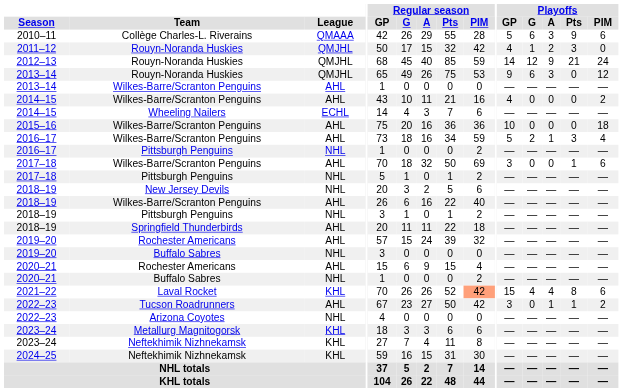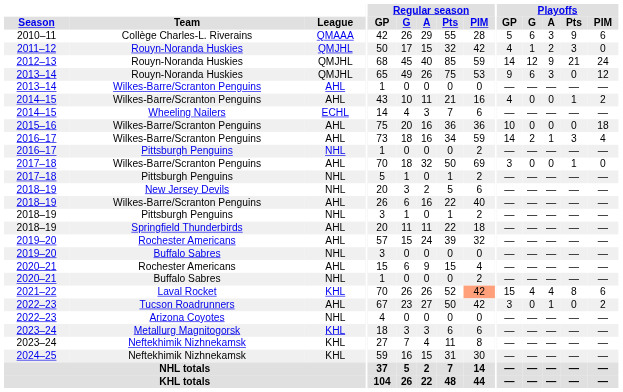 <table border="0" cellpadding="1" cellspacing="0" style="text-align:center; width:60em">
 <tr bgcolor="#e0e0e0">
 <th colspan="3" bgcolor="#ffffff"></th>
 <th rowspan="99" bgcolor="#ffffff"></th>
 <th colspan="5"><a href='#'>Regular season</a></th>
 <th rowspan="99" bgcolor="#ffffff"></th>
 <th colspan="5"><a href='#'>Playoffs</a></th>
 </tr>
 <tr bgcolor="#e0e0e0">
 <th><a href='#'>Season</a></th>
 <th>Team</th>
 <th>League</th>
 <th>GP</th>
 <th><a href='#'>G</a></th>
 <th><a href='#'>A</a></th>
 <th><a href='#'>Pts</a></th>
 <th><a href='#'>PIM</a></th>
 <th>GP</th>
 <th>G</th>
 <th>A</th>
 <th>Pts</th>
 <th>PIM</th>
 </tr>
 <tr>
 <td>2010–11</td>
 <td>Collège Charles-L. Riverains</td>
 <td><a href='#'>QMAAA</a></td>
 <td>42</td>
 <td>26</td>
 <td>29</td>
 <td>55</td>
 <td>28</td>
 <td>5</td>
 <td>6</td>
 <td>3</td>
 <td>9</td>
 <td>6</td>
 </tr>
 <tr bgcolor="#f0f0f0">
 <td><a href='#'>2011–12</a></td>
 <td><a href='#'>Rouyn-Noranda Huskies</a></td>
 <td><a href='#'>QMJHL</a></td>
 <td>50</td>
 <td>17</td>
 <td>15</td>
 <td>32</td>
 <td>42</td>
 <td>4</td>
 <td>1</td>
 <td>2</td>
 <td>3</td>
 <td>0</td>
 </tr>
 <tr>
 <td><a href='#'>2012–13</a></td>
 <td>Rouyn-Noranda Huskies</td>
 <td>QMJHL</td>
 <td>68</td>
 <td>45</td>
 <td>40</td>
 <td>85</td>
 <td>59</td>
 <td>14</td>
 <td>12</td>
 <td>9</td>
 <td>21</td>
 <td>24</td>
 </tr>
 <tr bgcolor="#f0f0f0">
 <td><a href='#'>2013–14</a></td>
 <td>Rouyn-Noranda Huskies</td>
 <td>QMJHL</td>
 <td>65</td>
 <td>49</td>
 <td>26</td>
 <td>75</td>
 <td>53</td>
 <td>9</td>
 <td>6</td>
 <td>3</td>
 <td>0</td>
 <td>12</td>
 </tr>
 <tr>
 <td><a href='#'>2013–14</a></td>
 <td><a href='#'>Wilkes-Barre/Scranton Penguins</a></td>
 <td><a href='#'>AHL</a></td>
 <td>1</td>
 <td>0</td>
 <td>0</td>
 <td>0</td>
 <td>0</td>
 <td>—</td>
 <td>—</td>
 <td>—</td>
 <td>—</td>
 <td>—</td>
 </tr>
 <tr bgcolor="#f0f0f0">
 <td><a href='#'>2014–15</a></td>
 <td>Wilkes-Barre/Scranton Penguins</td>
 <td>AHL</td>
 <td>43</td>
 <td>10</td>
 <td>11</td>
 <td>21</td>
 <td>16</td>
 <td>4</td>
 <td>0</td>
 <td>0</td>
-<td>0</td>
+<td>1</td>
 <td>2</td>
 </tr>
 <tr>
 <td><a href='#'>2014–15</a></td>
 <td><a href='#'>Wheeling Nailers</a></td>
 <td><a href='#'>ECHL</a></td>
 <td>14</td>
 <td>4</td>
 <td>3</td>
 <td>7</td>
 <td>6</td>
 <td>—</td>
 <td>—</td>
 <td>—</td>
 <td>—</td>
 <td>—</td>
 </tr>
 <tr bgcolor="#f0f0f0">
 <td><a href='#'>2015–16</a></td>
 <td>Wilkes-Barre/Scranton Penguins</td>
 <td>AHL</td>
 <td>75</td>
 <td>20</td>
 <td>16</td>
 <td>36</td>
 <td>36</td>
 <td>10</td>
 <td>0</td>
 <td>0</td>
 <td>0</td>
 <td>18</td>
 </tr>
 <tr>
 <td><a href='#'>2016–17</a></td>
 <td>Wilkes-Barre/Scranton Penguins</td>
 <td>AHL</td>
 <td>73</td>
 <td>18</td>
 <td>16</td>
 <td>34</td>
 <td>59</td>
-<td>5</td>
+<td>14</td>
 <td>2</td>
 <td>1</td>
 <td>3</td>
 <td>4</td>
 </tr>
 <tr bgcolor="#f0f0f0">
 <td><a href='#'>2016–17</a></td>
 <td><a href='#'>Pittsburgh Penguins</a></td>
 <td><a href='#'>NHL</a></td>
 <td>1</td>
 <td>0</td>
 <td>0</td>
 <td>0</td>
 <td>2</td>
 <td>—</td>
 <td>—</td>
 <td>—</td>
 <td>—</td>
 <td>—</td>
 </tr>
 <tr>
 <td><a href='#'>2017–18</a></td>
 <td>Wilkes-Barre/Scranton Penguins</td>
 <td>AHL</td>
 <td>70</td>
 <td>18</td>
 <td>32</td>
 <td>50</td>
 <td>69</td>
 <td>3</td>
 <td>0</td>
 <td>0</td>
 <td>1</td>
-<td>6</td>
+<td>0</td>
 </tr>
 <tr bgcolor="#f0f0f0">
 <td><a href='#'>2017–18</a></td>
 <td>Pittsburgh Penguins</td>
 <td>NHL</td>
 <td>5</td>
 <td>1</td>
 <td>0</td>
 <td>1</td>
 <td>2</td>
 <td>—</td>
 <td>—</td>
 <td>—</td>
 <td>—</td>
 <td>—</td>
 </tr>
 <tr>
 <td><a href='#'>2018–19</a></td>
 <td><a href='#'>New Jersey Devils</a></td>
 <td>NHL</td>
 <td>20</td>
 <td>3</td>
 <td>2</td>
 <td>5</td>
 <td>6</td>
 <td>—</td>
 <td>—</td>
 <td>—</td>
 <td>—</td>
 <td>—</td>
 </tr>
 <tr bgcolor="#f0f0f0">
 <td><a href='#'>2018–19</a></td>
 <td>Wilkes-Barre/Scranton Penguins</td>
 <td>AHL</td>
 <td>26</td>
 <td>6</td>
 <td>16</td>
 <td>22</td>
 <td>40</td>
 <td>—</td>
 <td>—</td>
 <td>—</td>
 <td>—</td>
 <td>—</td>
 </tr>
 <tr>
 <td>2018–19</td>
 <td>Pittsburgh Penguins</td>
 <td>NHL</td>
 <td>3</td>
 <td>1</td>
 <td>0</td>
 <td>1</td>
 <td>2</td>
 <td>—</td>
 <td>—</td>
 <td>—</td>
 <td>—</td>
 <td>—</td>
 </tr>
 <tr bgcolor="#f0f0f0">
 <td>2018–19</td>
 <td><a href='#'>Springfield Thunderbirds</a></td>
 <td>AHL</td>
 <td>20</td>
 <td>11</td>
 <td>11</td>
 <td>22</td>
 <td>18</td>
 <td>—</td>
 <td>—</td>
 <td>—</td>
 <td>—</td>
 <td>—</td>
 </tr>
 <tr>
 <td><a href='#'>2019–20</a></td>
 <td><a href='#'>Rochester Americans</a></td>
 <td>AHL</td>
 <td>57</td>
 <td>15</td>
 <td>24</td>
 <td>39</td>
 <td>32</td>
 <td>—</td>
 <td>—</td>
 <td>—</td>
 <td>—</td>
 <td>—</td>
 </tr>
 <tr bgcolor="#f0f0f0">
 <td><a href='#'>2019–20</a></td>
 <td><a href='#'>Buffalo Sabres</a></td>
 <td>NHL</td>
 <td>3</td>
 <td>0</td>
 <td>0</td>
 <td>0</td>
 <td>0</td>
 <td>—</td>
 <td>—</td>
 <td>—</td>
 <td>—</td>
 <td>—</td>
 </tr>
 <tr>
 <td><a href='#'>2020–21</a></td>
 <td>Rochester Americans</td>
 <td>AHL</td>
 <td>15</td>
 <td>6</td>
 <td>9</td>
 <td>15</td>
 <td>4</td>
 <td>—</td>
 <td>—</td>
 <td>—</td>
 <td>—</td>
 <td>—</td>
 </tr>
 <tr bgcolor="#f0f0f0">
 <td><a href='#'>2020–21</a></td>
 <td>Buffalo Sabres</td>
 <td>NHL</td>
 <td>1</td>
 <td>0</td>
 <td>0</td>
 <td>0</td>
 <td>2</td>
 <td>—</td>
 <td>—</td>
 <td>—</td>
 <td>—</td>
 <td>—</td>
 </tr>
 <tr>
 <td><a href='#'>2021–22</a></td>
 <td><a href='#'>Laval Rocket</a></td>
 <td><a href='#'>KHL</a></td>
 <td>70</td>
 <td>26</td>
 <td>26</td>
 <td>52</td>
 <td style="background: lightsalmon;">42</td>
 <td>15</td>
 <td>4</td>
 <td>4</td>
 <td>8</td>
 <td>6</td>
 </tr>
 <tr bgcolor="#f0f0f0">
 <td><a href='#'>2022–23</a></td>
 <td><a href='#'>Tucson Roadrunners</a></td>
 <td>AHL</td>
 <td>67</td>
 <td>23</td>
 <td>27</td>
 <td>50</td>
 <td>42</td>
 <td>3</td>
 <td>0</td>
 <td>1</td>
-<td>1</td>
+<td>0</td>
 <td>2</td>
 </tr>
 <tr>
 <td><a href='#'>2022–23</a></td>
 <td><a href='#'>Arizona Coyotes</a></td>
 <td>NHL</td>
 <td>4</td>
 <td>0</td>
 <td>0</td>
 <td>0</td>
 <td>0</td>
 <td>—</td>
 <td>—</td>
 <td>—</td>
 <td>—</td>
 <td>—</td>
 </tr>
 <tr bgcolor="#f0f0f0">
 <td><a href='#'>2023–24</a></td>
 <td><a href='#'>Metallurg Magnitogorsk</a></td>
 <td><a href='#'>KHL</a></td>
 <td>18</td>
 <td>3</td>
 <td>3</td>
 <td>6</td>
 <td>6</td>
 <td>—</td>
 <td>—</td>
 <td>—</td>
 <td>—</td>
 <td>—</td>
 </tr>
 <tr>
 <td>2023–24</td>
 <td><a href='#'>Neftekhimik Nizhnekamsk</a></td>
 <td>KHL</td>
 <td>27</td>
 <td>7</td>
 <td>4</td>
 <td>11</td>
 <td>8</td>
 <td>—</td>
 <td>—</td>
 <td>—</td>
 <td>—</td>
 <td>—</td>
 </tr>
 <tr bgcolor="#f0f0f0">
 <td><a href='#'>2024–25</a></td>
 <td>Neftekhimik Nizhnekamsk</td>
 <td>KHL</td>
 <td>59</td>
 <td>16</td>
 <td>15</td>
 <td>31</td>
 <td>30</td>
 <td>—</td>
 <td>—</td>
 <td>—</td>
 <td>—</td>
 <td>—</td>
 </tr>
 <tr bgcolor="#e0e0e0">
 <th colspan="3">NHL totals</th>
 <th>37</th>
 <th>5</th>
 <th>2</th>
 <th>7</th>
 <th>14</th>
 <th>—</th>
 <th>—</th>
 <th>—</th>
 <th>—</th>
 <th>—</th>
 </tr>
 <tr bgcolor="#e0e0e0">
 <th colspan="3">KHL totals</th>
 <th>104</th>
 <th>26</th>
 <th>22</th>
 <th>48</th>
 <th>44</th>
 <th>—</th>
 <th>—</th>
 <th>—</th>
 <th>—</th>
 <th>—</th>
 </tr>
 </table>
